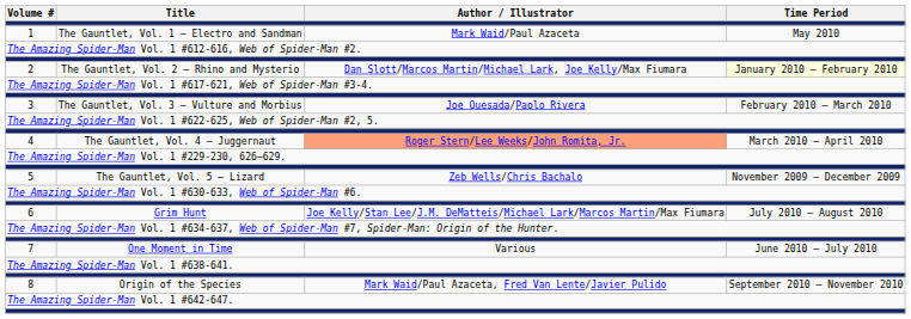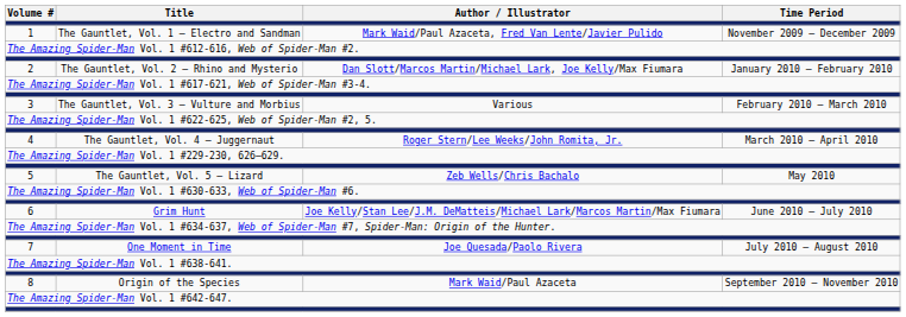 <table class="wikitable">
 <tr>
 <th>Volume #</th>
 <th>Title</th>
 <th>Author / Illustrator</th>
 <th>Time Period</th>
 </tr>
 <tr>
 <td colspan="6" bgcolor="#112266"></td>
 </tr>
 <tr>
 <td align="center">1</td>
 <td align="center">The Gauntlet, Vol. 1 – Electro and Sandman</td>
-<td align="center"><a href='#'>Mark Waid</a>/Paul Azaceta</td>
-<td align="center">May 2010</td>
+<td align="center"><a href='#'>Mark Waid</a>/Paul Azaceta, <a href='#'>Fred Van Lente</a>/<a href='#'>Javier Pulido</a></td>
+<td align="center">November 2009 – December 2009</td>
 </tr>
 <tr>
 <td colspan="6"><em><a href='#'>The Amazing Spider-Man</a></em> Vol. 1 #612-616, <em>Web of Spider-Man</em> #2.</td>
 </tr>
 <tr>
 <td colspan="6" bgcolor="#112266"></td>
 </tr>
 <tr>
 <td align="center">2</td>
 <td align="center">The Gauntlet, Vol. 2 – Rhino and Mysterio</td>
 <td align="center"><a href='#'>Dan Slott</a>/<a href='#'>Marcos Martin</a>/<a href='#'>Michael Lark</a>, <a href='#'>Joe Kelly</a>/Max Fiumara</td>
-<td align="center" style="background: lightyellow;">January 2010 – February 2010</td>
+<td align="center">January 2010 – February 2010</td>
 </tr>
 <tr>
 <td colspan="6"><em><a href='#'>The Amazing Spider-Man</a></em> Vol. 1 #617-621, <em>Web of Spider-Man</em> #3-4.</td>
 </tr>
 <tr>
 <td colspan="6" bgcolor="#112266"></td>
 </tr>
 <tr>
 <td align="center">3</td>
 <td align="center">The Gauntlet, Vol. 3 – Vulture and Morbius</td>
-<td align="center"><a href='#'>Joe Quesada</a>/<a href='#'>Paolo Rivera</a></td>
+<td align="center">Various</td>
 <td align="center">February 2010 – March 2010</td>
 </tr>
 <tr>
 <td colspan="6"><em><a href='#'>The Amazing Spider-Man</a></em> Vol. 1 #622-625, <em>Web of Spider-Man</em> #2, 5.</td>
 </tr>
 <tr>
 <td colspan="6" bgcolor="#112266"></td>
 </tr>
 <tr>
 <td align="center">4</td>
 <td align="center">The Gauntlet, Vol. 4 – Juggernaut</td>
-<td align="center" style="background: lightsalmon;"><a href='#'>Roger Stern</a>/<a href='#'>Lee Weeks</a>/<a href='#'>John Romita, Jr.</a></td>
+<td align="center"><a href='#'>Roger Stern</a>/<a href='#'>Lee Weeks</a>/<a href='#'>John Romita, Jr.</a></td>
 <td align="center">March 2010 – April 2010</td>
 </tr>
 <tr>
 <td colspan="6"><em><a href='#'>The Amazing Spider-Man</a></em> Vol. 1 #229-230, 626–629.</td>
 </tr>
 <tr>
 <td colspan="6" bgcolor="#112266"></td>
 </tr>
 <tr>
 <td align="center">5</td>
 <td align="center">The Gauntlet, Vol. 5 – Lizard</td>
 <td align="center"><a href='#'>Zeb Wells</a>/<a href='#'>Chris Bachalo</a></td>
-<td align="center">November 2009 – December 2009</td>
+<td align="center">May 2010</td>
 </tr>
 <tr>
 <td colspan="6"><em><a href='#'>The Amazing Spider-Man</a></em> Vol. 1 #630-633, <em><a href='#'>Web of Spider-Man</a></em> #6.</td>
 </tr>
 <tr>
 <td colspan="6" bgcolor="#112266"></td>
 </tr>
 <tr>
 <td align="center">6</td>
 <td align="center"><a href='#'>Grim Hunt</a></td>
 <td align="center"><a href='#'>Joe Kelly</a>/<a href='#'>Stan Lee</a>/<a href='#'>J.M. DeMatteis</a>/<a href='#'>Michael Lark</a>/<a href='#'>Marcos Martin</a>/Max Fiumara</td>
-<td align="center">July 2010 – August 2010</td>
+<td align="center">June 2010 – July 2010</td>
 </tr>
 <tr>
 <td colspan="6"><em><a href='#'>The Amazing Spider-Man</a></em> Vol. 1 #634-637, <em><a href='#'>Web of Spider-Man</a></em> #7, <em>Spider-Man: Origin of the Hunter</em>.</td>
 </tr>
 <tr>
 <td colspan="6" bgcolor="#112266"></td>
 </tr>
 <tr>
 <td align="center">7</td>
 <td align="center"><a href='#'>One Moment in Time</a></td>
-<td align="center">Various</td>
-<td align="center">June 2010 – July 2010</td>
+<td align="center"><a href='#'>Joe Quesada</a>/<a href='#'>Paolo Rivera</a></td>
+<td align="center">July 2010 – August 2010</td>
 </tr>
 <tr>
 <td colspan="6"><em><a href='#'>The Amazing Spider-Man</a></em> Vol. 1 #638-641.</td>
 </tr>
 <tr>
 <td colspan="6" bgcolor="#112266"></td>
 </tr>
 <tr>
 <td align="center">8</td>
 <td align="center">Origin of the Species</td>
-<td align="center"><a href='#'>Mark Waid</a>/Paul Azaceta, <a href='#'>Fred Van Lente</a>/<a href='#'>Javier Pulido</a></td>
+<td align="center"><a href='#'>Mark Waid</a>/Paul Azaceta</td>
 <td align="center">September 2010 – November 2010</td>
 </tr>
 <tr>
 <td colspan="6"><em><a href='#'>The Amazing Spider-Man</a></em> Vol. 1 #642-647.</td>
 </tr>
 <tr>
 <td colspan="6" bgcolor="#112266"></td>
 </tr>
 <tr>
 </tr>
 </table>
